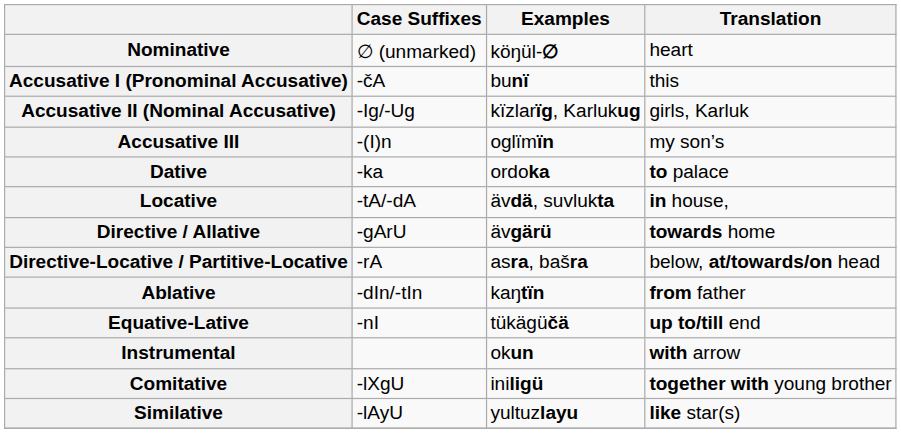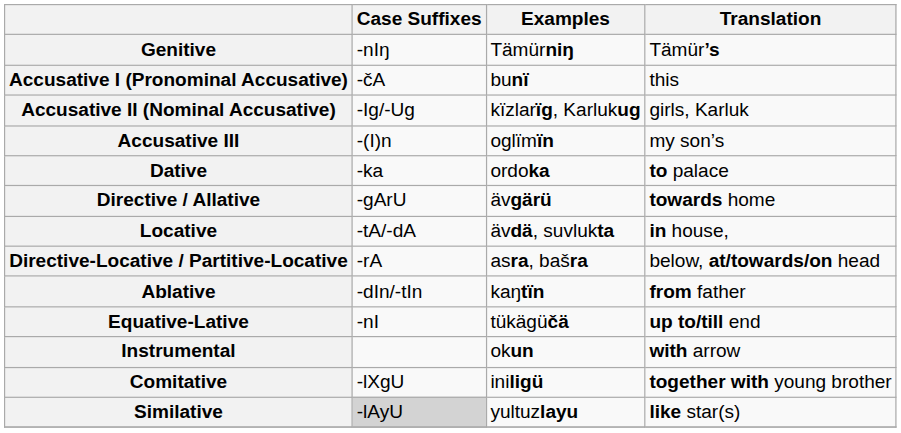 <table class="wikitable">
 <tr>
 <th></th>
 <th>Case Suffixes</th>
 <th>Examples</th>
 <th>Translation</th>
 </tr>
 <tr>
-<th>Nominative</th>
-<td>∅ (unmarked)</td>
-<td>köŋül-<strong>∅</strong></td>
-<td>heart</td>
+<th>Genitive</th>
+<td>-nIŋ</td>
+<td>Tämür<strong>niŋ</strong></td>
+<td>Tämür<strong>’s</strong></td>
 </tr>
 <tr>
 <th>Accusative I (Pronominal Accusative)</th>
 <td>-čA</td>
 <td>bu<strong>nï</strong></td>
 <td>this</td>
 </tr>
 <tr>
 <th>Accusative II (Nominal Accusative)</th>
 <td>-Ig/-Ug</td>
 <td>kïzlar<strong>ïg</strong>, Karluk<strong>ug</strong></td>
 <td>girls, Karluk</td>
 </tr>
 <tr>
 <th>Accusative III</th>
 <td>-(I)n</td>
 <td>oglïm<strong>ïn</strong></td>
 <td>my son’s</td>
 </tr>
 <tr>
 <th>Dative</th>
 <td>-ka</td>
 <td>ordo<strong>ka</strong></td>
 <td><strong>to</strong> palace</td>
 </tr>
 <tr>
+<th>Directive / Allative</th>
+<td>-gArU</td>
+<td>äv<strong>gärü</strong></td>
+<td><strong>towards</strong> home</td>
+</tr>
+<tr>
 <th>Locative</th>
 <td>-tA/-dA</td>
 <td>äv<strong>dä</strong>, suvluk<strong>ta</strong></td>
 <td><strong>in</strong> house, </td>
-</tr>
-<tr>
-<th>Directive / Allative</th>
-<td>-gArU</td>
-<td>äv<strong>gärü</strong></td>
-<td><strong>towards</strong> home</td>
 </tr>
 <tr>
 <th>Directive-Locative / Partitive-Locative</th>
 <td>-rA</td>
 <td>as<strong>ra</strong>, baš<strong>ra</strong></td>
 <td>below, <strong>at/towards/on</strong> head</td>
 </tr>
 <tr>
 <th>Ablative</th>
 <td>-dIn/-tIn </td>
 <td>kaŋ<strong>tïn</strong></td>
 <td><strong>from</strong> father</td>
 </tr>
 <tr>
 <th>Equative-Lative</th>
 <td>-nI</td>
 <td>tükägü<strong>čä</strong></td>
 <td><strong>up to/till</strong> end</td>
 </tr>
 <tr>
 <th>Instrumental</th>
 <td></td>
 <td>ok<strong>un</strong></td>
 <td><strong>with</strong> arrow</td>
 </tr>
 <tr>
 <th>Comitative</th>
 <td>-lXgU </td>
 <td>ini<strong>ligü</strong></td>
 <td><strong>together with</strong> young brother</td>
 </tr>
 <tr>
 <th>Similative</th>
-<td>-lAyU</td>
+<td style="background: lightgrey;">-lAyU</td>
 <td>yultuz<strong>layu</strong></td>
 <td><strong>like</strong> star(s)</td>
 </tr>
 <tr>
 </tr>
 </table>
